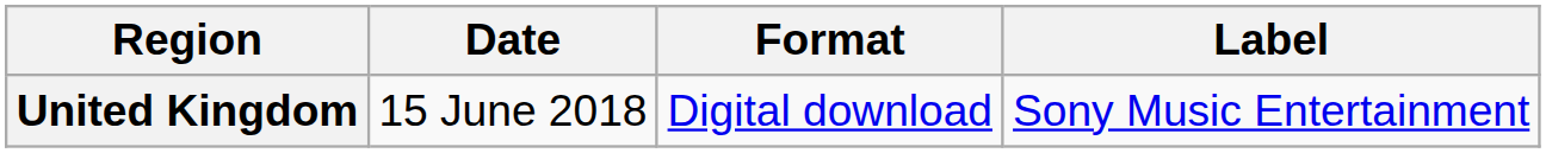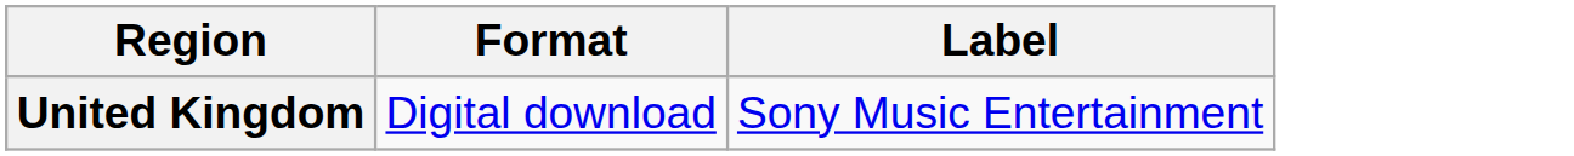 <table class="wikitable sortable plainrowheaders">
 <tr>
 <th>Region</th>
-<th>Date</th>
 <th>Format</th>
 <th>Label</th>
 </tr>
 <tr>
 <th scope="row">United Kingdom</th>
-<td>15 June 2018</td>
 <td><a href='#'>Digital download</a></td>
 <td><a href='#'>Sony Music Entertainment</a></td>
 </tr>
 </table>
